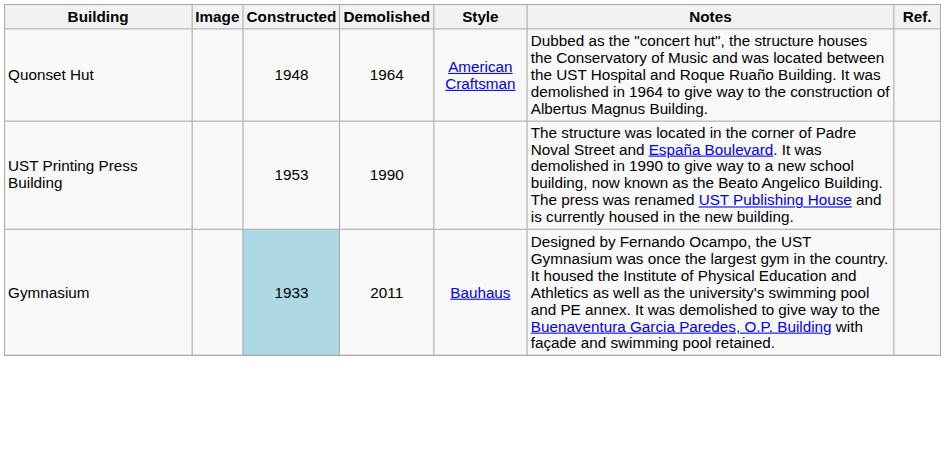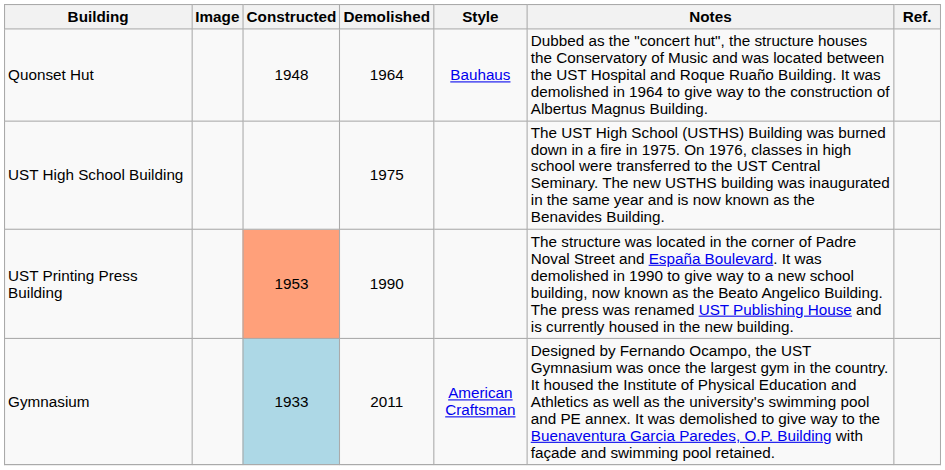 <table class="wikitable sortable" width='100%' style="font-size: 90%; text-align:center;">
 <tr>
 <th width=20%>Building</th>
 <th width=5% class="unsortable">Image</th>
 <th width=10%>Constructed</th>
 <th width=10%>Demolished</th>
 <th width=10%>Style</th>
 <th width=auto class="unsortable">Notes</th>
 <th width=5% class="unsortable">Ref.</th>
 </tr>
 <tr>
 <td align=left>Quonset Hut </td>
 <td></td>
 <td>1948</td>
 <td>1964</td>
-<td><a href='#'>American Craftsman</a></td>
+<td><a href='#'>Bauhaus</a></td>
 <td align=left>Dubbed as the "concert hut", the structure houses the Conservatory of Music and was located between the UST Hospital and Roque Ruaño Building. It was demolished in 1964 to give way to the construction of Albertus Magnus Building.</td>
+<td></td>
+</tr>
+<tr>
+<td align=left>UST High School Building</td>
+<td></td>
+<td></td>
+<td>1975</td>
+<td></td>
+<td align=left>The UST High School (USTHS) Building was burned down in a fire in 1975. On 1976, classes in high school were transferred to the UST Central Seminary. The new USTHS building was inaugurated in the same year and is now known as the Benavides Building.</td>
 <td></td>
 </tr>
 <tr>
 <td align=left>UST Printing Press Building</td>
 <td></td>
-<td>1953</td>
+<td style="background: lightsalmon;">1953</td>
 <td>1990</td>
 <td></td>
 <td align=left>The structure was located in the corner of Padre Noval Street and <a href='#'>España Boulevard</a>. It was demolished in 1990 to give way to a new school building, now known as the Beato Angelico Building. The press was renamed <a href='#'>UST Publishing House</a> and is currently housed in the new building.</td>
 <td></td>
 </tr>
 <tr>
 <td align=left>Gymnasium</td>
 <td></td>
 <td style="background: lightblue;">1933</td>
 <td>2011</td>
-<td><a href='#'>Bauhaus</a></td>
+<td><a href='#'>American Craftsman</a></td>
 <td align=left>Designed by Fernando Ocampo, the UST Gymnasium was once the largest gym in the country. It housed the Institute of Physical Education and Athletics as well as the university's swimming pool and PE annex. It was demolished to give way to the <a href='#'>Buenaventura Garcia Paredes, O.P. Building</a> with façade and swimming pool retained.</td>
 <td></td>
 </tr>
 <tr>
 </tr>
 </table>
